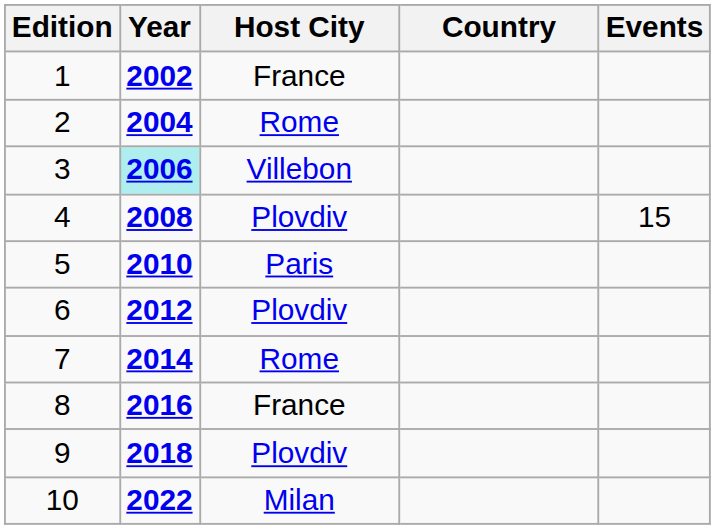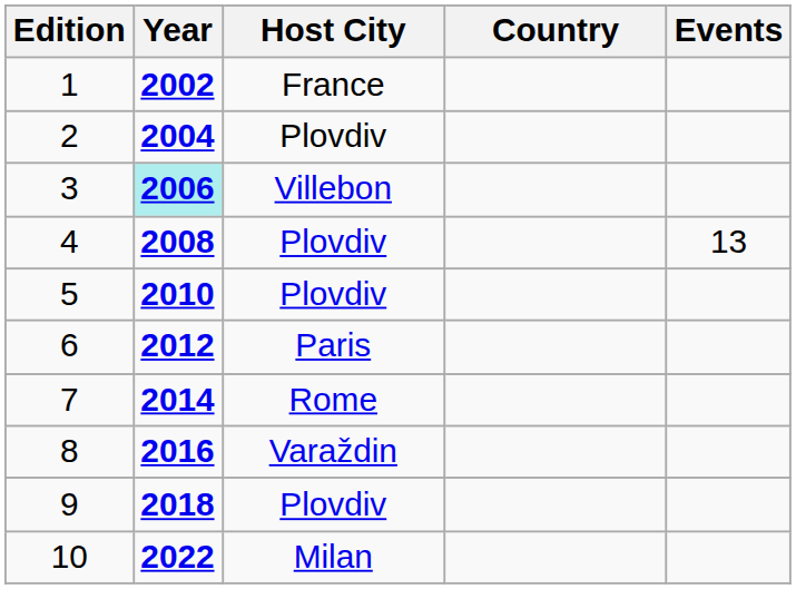 <table class="wikitable" style="text-align:center">
 <tr>
 <th width=30>Edition</th>
 <th width=30>Year</th>
 <th width=100>Host City</th>
 <th width=100>Country</th>
 <th width=30>Events</th>
 </tr>
 <tr>
 <td>1</td>
 <td><strong><a href='#'>2002</a></strong></td>
 <td>France</td>
 <td align="left"></td>
 <td></td>
 </tr>
 <tr>
 <td>2</td>
 <td><strong><a href='#'>2004</a></strong></td>
-<td><a href='#'>Rome</a></td>
+<td>Plovdiv</td>
 <td align="left"></td>
 <td></td>
 </tr>
 <tr>
 <td>3</td>
 <td style="background: paleturquoise;"><strong><a href='#'>2006</a></strong></td>
 <td><a href='#'>Villebon</a></td>
 <td align="left"></td>
 <td></td>
 </tr>
 <tr>
 <td>4</td>
 <td><strong><a href='#'>2008</a></strong></td>
 <td><a href='#'>Plovdiv</a></td>
 <td align="left"></td>
-<td>15</td>
+<td>13</td>
 </tr>
 <tr>
 <td>5</td>
 <td><strong><a href='#'>2010</a></strong></td>
-<td><a href='#'>Paris</a></td>
+<td><a href='#'>Plovdiv</a></td>
 <td align="left"></td>
 <td></td>
 </tr>
 <tr>
 <td>6</td>
 <td><strong><a href='#'>2012</a></strong></td>
-<td><a href='#'>Plovdiv</a></td>
+<td><a href='#'>Paris</a></td>
 <td align="left"></td>
 <td></td>
 </tr>
 <tr>
 <td>7</td>
 <td><strong><a href='#'>2014</a></strong></td>
 <td><a href='#'>Rome</a></td>
 <td align="left"></td>
 <td></td>
 </tr>
 <tr>
 <td>8</td>
 <td><strong><a href='#'>2016</a></strong></td>
-<td>France</td>
+<td><a href='#'>Varaždin</a></td>
 <td align="left"></td>
 <td></td>
 </tr>
 <tr>
 <td>9</td>
 <td><strong><a href='#'>2018</a></strong></td>
 <td><a href='#'>Plovdiv</a></td>
 <td align="left"></td>
 <td></td>
 </tr>
 <tr>
 <td>10</td>
 <td><strong><a href='#'>2022</a></strong></td>
 <td><a href='#'>Milan</a></td>
 <td align="left"></td>
 <td></td>
 </tr>
 </table>
